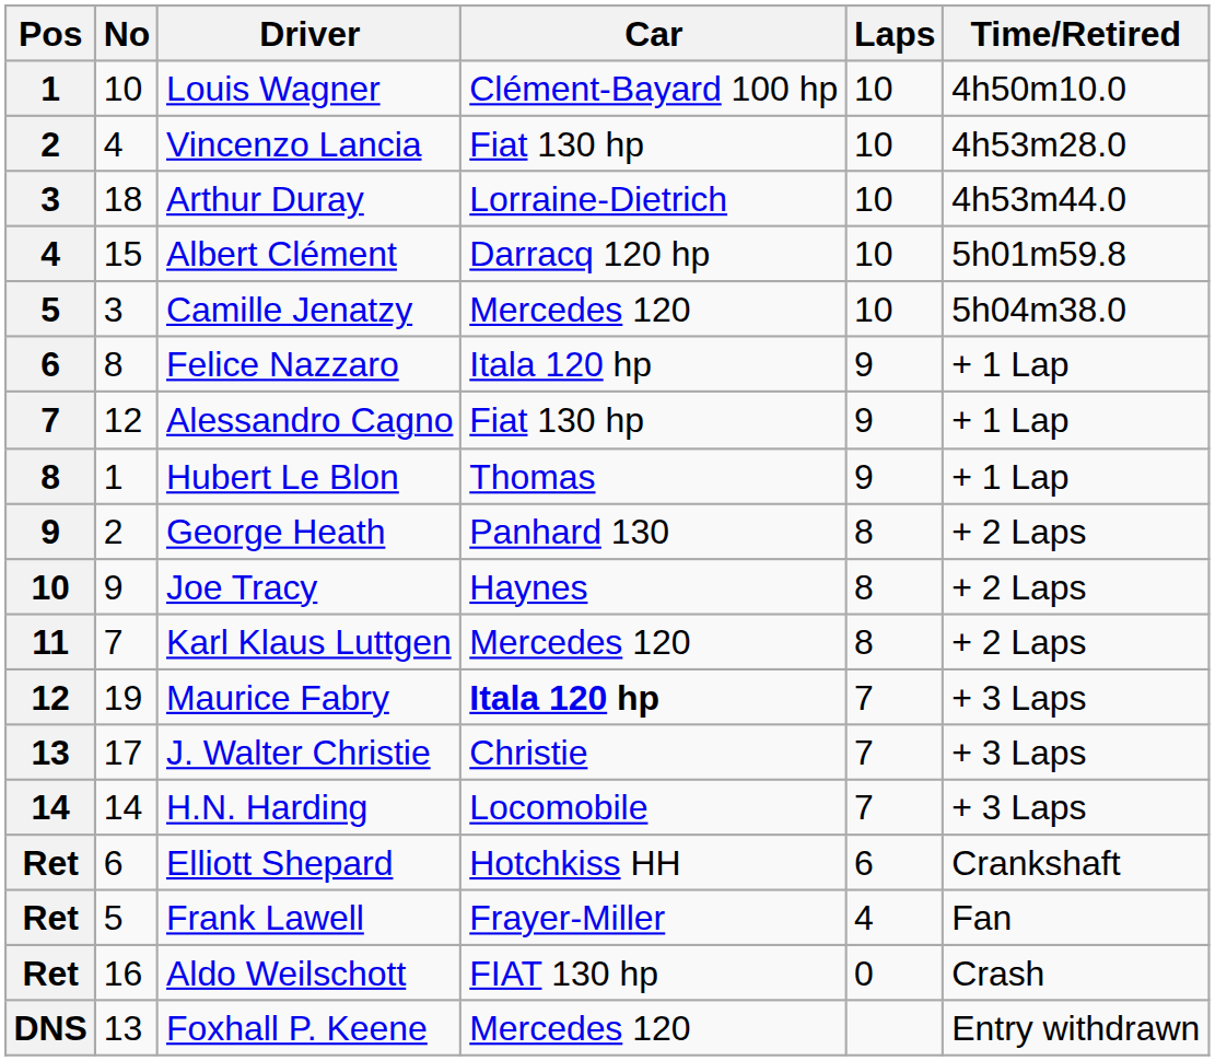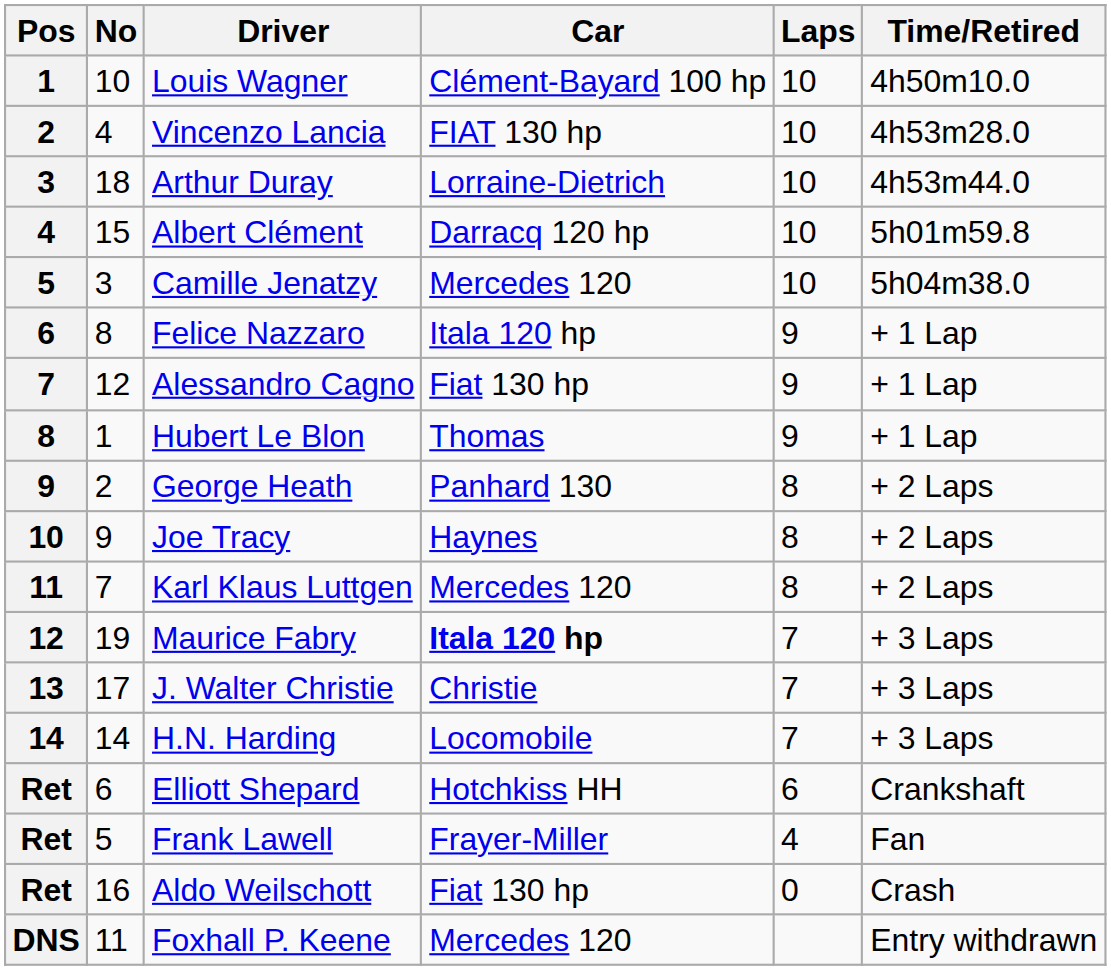 <table class="wikitable" style="font-size: 95%;">
 <tr>
 <th>Pos</th>
 <th>No</th>
 <th>Driver</th>
 <th>Car</th>
 <th>Laps</th>
 <th>Time/Retired</th>
 </tr>
 <tr>
 <th>1</th>
 <td>10</td>
 <td> <a href='#'>Louis Wagner</a></td>
 <td><a href='#'>Clément-Bayard</a> 100 hp</td>
 <td>10</td>
 <td>4h50m10.0</td>
 </tr>
 <tr>
 <th>2</th>
 <td>4</td>
 <td> <a href='#'>Vincenzo Lancia</a></td>
-<td><a href='#'>Fiat</a> 130 hp</td>
+<td><a href='#'>FIAT</a> 130 hp</td>
 <td>10</td>
 <td>4h53m28.0</td>
 </tr>
 <tr>
 <th>3</th>
 <td>18</td>
 <td> <a href='#'>Arthur Duray</a></td>
 <td><a href='#'>Lorraine-Dietrich</a></td>
 <td>10</td>
 <td>4h53m44.0</td>
 </tr>
 <tr>
 <th>4</th>
 <td>15</td>
 <td> <a href='#'>Albert Clément</a></td>
 <td><a href='#'>Darracq</a> 120 hp</td>
 <td>10</td>
 <td>5h01m59.8</td>
 </tr>
 <tr>
 <th>5</th>
 <td>3</td>
 <td> <a href='#'>Camille Jenatzy</a></td>
 <td><a href='#'>Mercedes</a> 120</td>
 <td>10</td>
 <td>5h04m38.0</td>
 </tr>
 <tr>
 <th>6</th>
 <td>8</td>
 <td> <a href='#'>Felice Nazzaro</a></td>
 <td><a href='#'>Itala 120</a> hp</td>
 <td>9</td>
 <td>+ 1 Lap</td>
 </tr>
 <tr>
 <th>7</th>
 <td>12</td>
 <td> <a href='#'>Alessandro Cagno</a></td>
 <td><a href='#'>Fiat</a> 130 hp</td>
 <td>9</td>
 <td>+ 1 Lap</td>
 </tr>
 <tr>
 <th>8</th>
 <td>1</td>
 <td> <a href='#'>Hubert Le Blon</a></td>
 <td><a href='#'>Thomas</a></td>
 <td>9</td>
 <td>+ 1 Lap</td>
 </tr>
 <tr>
 <th>9</th>
 <td>2</td>
 <td> <a href='#'>George Heath</a></td>
 <td><a href='#'>Panhard</a> 130</td>
 <td>8</td>
 <td>+ 2 Laps</td>
 </tr>
 <tr>
 <th>10</th>
 <td>9</td>
 <td> <a href='#'>Joe Tracy</a></td>
 <td><a href='#'>Haynes</a></td>
 <td>8</td>
 <td>+ 2 Laps</td>
 </tr>
 <tr>
 <th>11</th>
 <td>7</td>
 <td> <a href='#'>Karl Klaus Luttgen</a></td>
 <td><a href='#'>Mercedes</a> 120</td>
 <td>8</td>
 <td>+ 2 Laps</td>
 </tr>
 <tr>
 <th>12</th>
 <td>19</td>
 <td> <a href='#'>Maurice Fabry</a></td>
 <td><strong><a href='#'>Itala 120</a> hp</strong></td>
 <td>7</td>
 <td>+ 3 Laps</td>
 </tr>
 <tr>
 <th>13</th>
 <td>17</td>
 <td> <a href='#'>J. Walter Christie</a></td>
 <td><a href='#'>Christie</a></td>
 <td>7</td>
 <td>+ 3 Laps</td>
 </tr>
 <tr>
 <th>14</th>
 <td>14</td>
 <td> <a href='#'>H.N. Harding</a></td>
 <td><a href='#'>Locomobile</a></td>
 <td>7</td>
 <td>+ 3 Laps</td>
 </tr>
 <tr>
 <th>Ret</th>
 <td>6</td>
 <td> <a href='#'>Elliott Shepard</a></td>
 <td><a href='#'>Hotchkiss</a> HH</td>
 <td>6</td>
 <td>Crankshaft</td>
 </tr>
 <tr>
 <th>Ret</th>
 <td>5</td>
 <td> <a href='#'>Frank Lawell</a></td>
 <td><a href='#'>Frayer-Miller</a></td>
 <td>4</td>
 <td>Fan</td>
 </tr>
 <tr>
 <th>Ret</th>
 <td>16</td>
 <td> <a href='#'>Aldo Weilschott</a></td>
-<td><a href='#'>FIAT</a> 130 hp</td>
+<td><a href='#'>Fiat</a> 130 hp</td>
 <td>0</td>
 <td>Crash</td>
 </tr>
 <tr>
 <th>DNS</th>
-<td>13</td>
+<td>11</td>
 <td> <a href='#'>Foxhall P. Keene</a></td>
 <td><a href='#'>Mercedes</a> 120</td>
 <td></td>
 <td>Entry withdrawn</td>
 </tr>
 </table>
